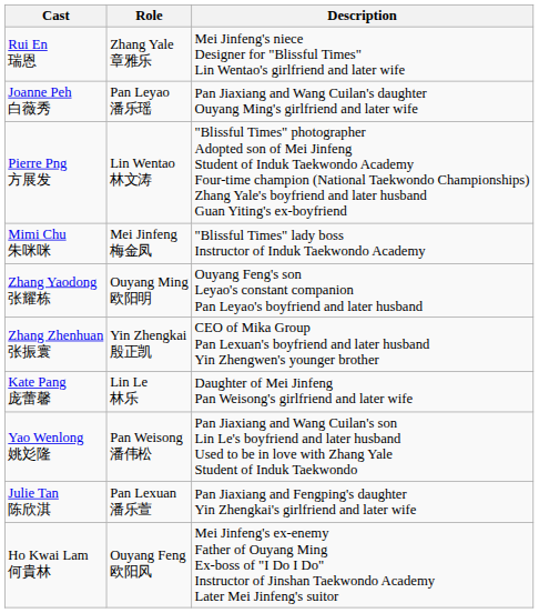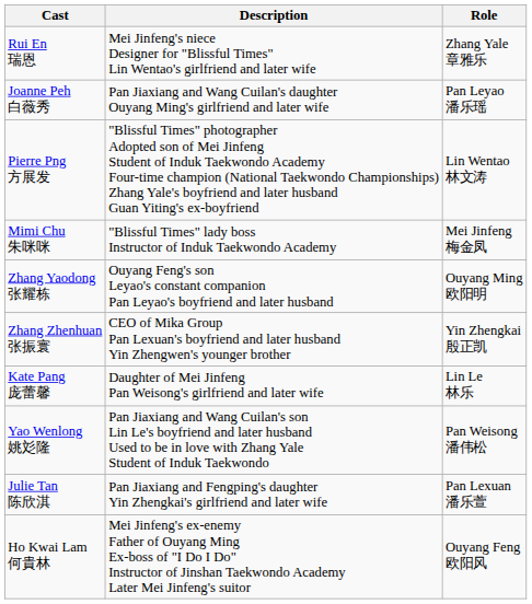 <table class="wikitable">
 <tr>
 <th>Cast</th>
+<th>Description</th>
 <th>Role</th>
-<th>Description</th>
 </tr>
 <tr>
 <td><a href='#'>Rui En</a> <br> 瑞恩</td>
+<td>Mei Jinfeng's niece <br> Designer for "Blissful Times" <br> Lin Wentao's girlfriend and later wife</td>
 <td>Zhang Yale <br> 章雅乐</td>
-<td>Mei Jinfeng's niece <br> Designer for "Blissful Times" <br> Lin Wentao's girlfriend and later wife</td>
 </tr>
 <tr>
 <td><a href='#'>Joanne Peh</a> <br> 白薇秀</td>
+<td>Pan Jiaxiang and Wang Cuilan's daughter <br> Ouyang Ming's girlfriend and later wife</td>
 <td>Pan Leyao <br> 潘乐瑶</td>
-<td>Pan Jiaxiang and Wang Cuilan's daughter <br> Ouyang Ming's girlfriend and later wife</td>
 </tr>
 <tr>
 <td><a href='#'>Pierre Png</a> <br> 方展发</td>
+<td>"Blissful Times" photographer <br> Adopted son of Mei Jinfeng <br> Student of Induk Taekwondo Academy<br> Four-time champion (National Taekwondo Championships) <br> Zhang Yale's boyfriend and later husband <br> Guan Yiting's ex-boyfriend</td>
 <td>Lin Wentao <br> 林文涛</td>
-<td>"Blissful Times" photographer <br> Adopted son of Mei Jinfeng <br> Student of Induk Taekwondo Academy<br> Four-time champion (National Taekwondo Championships) <br> Zhang Yale's boyfriend and later husband <br> Guan Yiting's ex-boyfriend</td>
 </tr>
 <tr>
 <td><a href='#'>Mimi Chu</a> <br> 朱咪咪</td>
+<td>"Blissful Times" lady boss <br> Instructor of Induk Taekwondo Academy</td>
 <td>Mei Jinfeng <br> 梅金凤</td>
-<td>"Blissful Times" lady boss <br> Instructor of Induk Taekwondo Academy</td>
 </tr>
 <tr>
 <td><a href='#'>Zhang Yaodong</a> <br> 张耀栋</td>
+<td>Ouyang Feng's son <br> Leyao's constant companion <br> Pan Leyao's boyfriend and later husband</td>
 <td>Ouyang Ming <br> 欧阳明</td>
-<td>Ouyang Feng's son <br> Leyao's constant companion <br> Pan Leyao's boyfriend and later husband</td>
 </tr>
 <tr>
 <td><a href='#'>Zhang Zhenhuan</a> <br> 张振寰</td>
+<td>CEO of Mika Group <br> Pan Lexuan's boyfriend and later husband <br> Yin Zhengwen's younger brother</td>
 <td>Yin Zhengkai <br> 殷正凯</td>
-<td>CEO of Mika Group <br> Pan Lexuan's boyfriend and later husband <br> Yin Zhengwen's younger brother</td>
 </tr>
 <tr>
 <td><a href='#'>Kate Pang</a> <br> 庞蕾馨</td>
+<td>Daughter of Mei Jinfeng <br> Pan Weisong's girlfriend and later wife</td>
 <td>Lin Le <br> 林乐</td>
-<td>Daughter of Mei Jinfeng <br> Pan Weisong's girlfriend and later wife</td>
 </tr>
 <tr>
 <td><a href='#'>Yao Wenlong</a> <br> 姚彣隆</td>
+<td>Pan Jiaxiang and Wang Cuilan's son <br> Lin Le's boyfriend and later husband  <br> Used to be in love with Zhang Yale<br> Student of Induk Taekwondo</td>
 <td>Pan Weisong <br> 潘伟松</td>
-<td>Pan Jiaxiang and Wang Cuilan's son <br> Lin Le's boyfriend and later husband  <br> Used to be in love with Zhang Yale<br> Student of Induk Taekwondo</td>
 </tr>
 <tr>
 <td><a href='#'>Julie Tan</a> <br> 陈欣淇</td>
+<td>Pan Jiaxiang and Fengping's daughter <br> Yin Zhengkai's girlfriend and later wife</td>
 <td>Pan Lexuan <br> 潘乐萱</td>
-<td>Pan Jiaxiang and Fengping's daughter <br> Yin Zhengkai's girlfriend and later wife</td>
 </tr>
 <tr>
 <td>Ho Kwai Lam <br> 何貴林</td>
+<td>Mei Jinfeng's ex-enemy <br> Father of Ouyang Ming <br> Ex-boss of "I Do I Do" <br> Instructor of Jinshan Taekwondo Academy <br> Later Mei Jinfeng's suitor</td>
 <td>Ouyang Feng <br> 欧阳风</td>
-<td>Mei Jinfeng's ex-enemy <br> Father of Ouyang Ming <br> Ex-boss of "I Do I Do" <br> Instructor of Jinshan Taekwondo Academy <br> Later Mei Jinfeng's suitor</td>
 </tr>
 </table>
